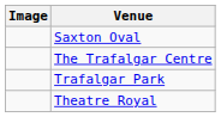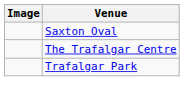 <table class="wikitable">
 <tr>
 <th>Image</th>
 <th>Venue</th>
 </tr>
 <tr>
 <td></td>
 <td><a href='#'>Saxton Oval</a></td>
 </tr>
 <tr>
 <td></td>
 <td><a href='#'>The Trafalgar Centre</a></td>
 </tr>
 <tr>
 <td></td>
 <td><a href='#'>Trafalgar Park</a></td>
 </tr>
-<tr>
-<td></td>
-<td><a href='#'>Theatre Royal</a></td>
-</tr>
 </table>
